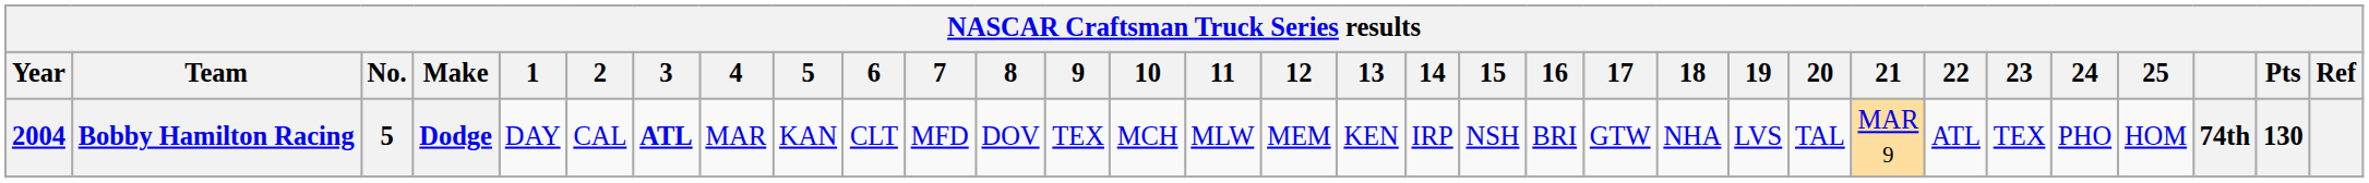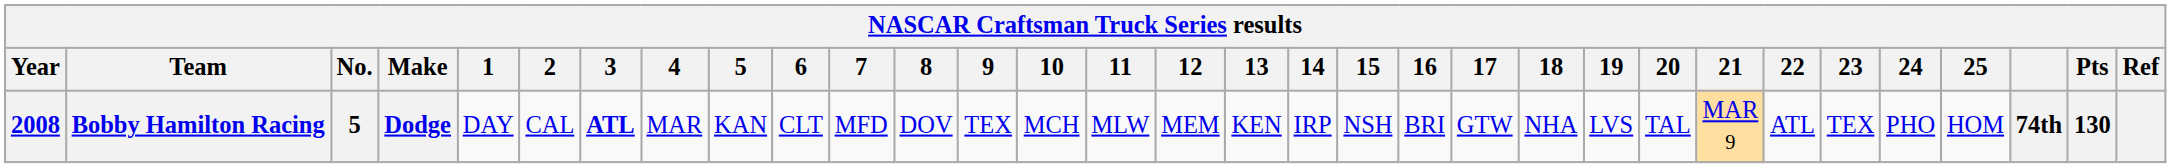 <table class="wikitable" style="text-align:center; font-size:75%">
 <tr>
 <th colspan=45><a href='#'>NASCAR Craftsman Truck Series</a> results</th>
 </tr>
 <tr>
 <th>Year</th>
 <th>Team</th>
 <th>No.</th>
 <th>Make</th>
 <th>1</th>
 <th>2</th>
 <th>3</th>
 <th>4</th>
 <th>5</th>
 <th>6</th>
 <th>7</th>
 <th>8</th>
 <th>9</th>
 <th>10</th>
 <th>11</th>
 <th>12</th>
 <th>13</th>
 <th>14</th>
 <th>15</th>
 <th>16</th>
 <th>17</th>
 <th>18</th>
 <th>19</th>
 <th>20</th>
 <th>21</th>
 <th>22</th>
 <th>23</th>
 <th>24</th>
 <th>25</th>
 <th></th>
 <th>Pts</th>
 <th>Ref</th>
 </tr>
 <tr>
-<th><a href='#'>2004</a></th>
+<th><a href='#'>2008</a></th>
 <th nowrap><a href='#'>Bobby Hamilton Racing</a></th>
 <th>5</th>
 <th><a href='#'>Dodge</a></th>
 <td><a href='#'>DAY</a></td>
 <td><a href='#'>CAL</a></td>
 <td><strong><a href='#'>ATL</a></strong></td>
 <td><a href='#'>MAR</a></td>
 <td><a href='#'>KAN</a></td>
 <td><a href='#'>CLT</a></td>
 <td><a href='#'>MFD</a></td>
 <td><a href='#'>DOV</a></td>
 <td><a href='#'>TEX</a></td>
 <td><a href='#'>MCH</a></td>
 <td><a href='#'>MLW</a></td>
 <td><a href='#'>MEM</a></td>
 <td><a href='#'>KEN</a></td>
 <td><a href='#'>IRP</a></td>
 <td><a href='#'>NSH</a></td>
 <td><a href='#'>BRI</a></td>
 <td><a href='#'>GTW</a></td>
 <td><a href='#'>NHA</a></td>
 <td><a href='#'>LVS</a></td>
 <td><a href='#'>TAL</a></td>
 <td style="background:#FFDF9F;"><a href='#'>MAR</a><br><small>9</small></td>
 <td><a href='#'>ATL</a></td>
 <td><a href='#'>TEX</a></td>
 <td><a href='#'>PHO</a></td>
 <td><a href='#'>HOM</a></td>
 <th>74th</th>
 <th>130</th>
 <th></th>
 </tr>
 </table>
